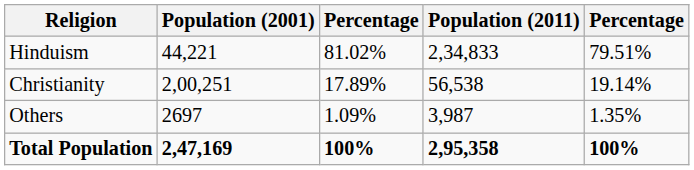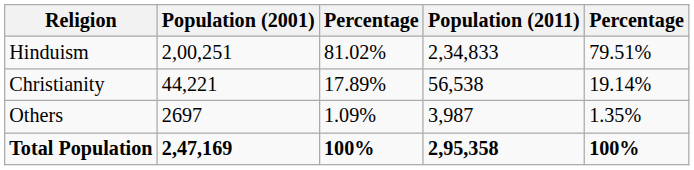 <table class="wikitable sortable">
 <tr>
 <th>Religion</th>
 <th>Population (2001)</th>
 <th>Percentage</th>
 <th>Population (2011)</th>
 <th>Percentage</th>
 </tr>
 <tr>
 <td>Hinduism</td>
-<td>44,221</td>
+<td>2,00,251</td>
 <td>81.02%</td>
 <td>2,34,833</td>
 <td>79.51%</td>
 </tr>
 <tr>
 <td>Christianity</td>
-<td>2,00,251</td>
+<td>44,221</td>
 <td>17.89%</td>
 <td>56,538</td>
 <td>19.14%</td>
 </tr>
 <tr>
 <td>Others</td>
 <td>2697</td>
 <td>1.09%</td>
 <td>3,987</td>
 <td>1.35%</td>
 </tr>
 <tr>
 <td><strong>Total Population</strong></td>
 <td><strong>2,47,169</strong></td>
 <td><strong>100%</strong></td>
 <td><strong>2,95,358</strong></td>
 <td><strong>100%</strong></td>
 </tr>
 </table>
